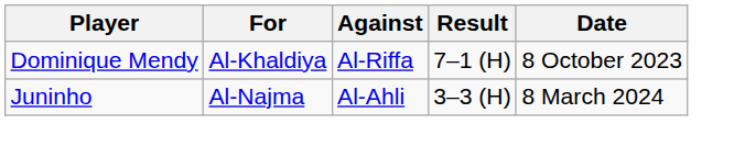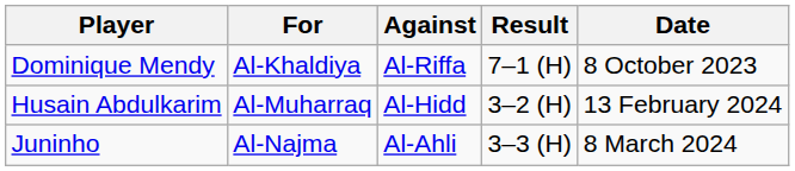 <table class="wikitable">
 <tr>
 <th>Player</th>
 <th>For</th>
 <th>Against</th>
 <th style="text-align:center">Result</th>
 <th>Date</th>
 </tr>
 <tr>
 <td> <a href='#'>Dominique Mendy</a></td>
 <td><a href='#'>Al-Khaldiya</a></td>
 <td><a href='#'>Al-Riffa</a></td>
 <td>7–1 (H)</td>
 <td>8 October 2023</td>
 </tr>
 <tr>
+<td> <a href='#'>Husain Abdulkarim</a></td>
+<td><a href='#'>Al-Muharraq</a></td>
+<td><a href='#'>Al-Hidd</a></td>
+<td>3–2 (H)</td>
+<td>13 February 2024</td>
+</tr>
+<tr>
 <td> <a href='#'>Juninho</a></td>
 <td><a href='#'>Al-Najma</a></td>
 <td><a href='#'>Al-Ahli</a></td>
 <td>3–3 (H)</td>
 <td>8 March 2024</td>
 </tr>
 </table>
